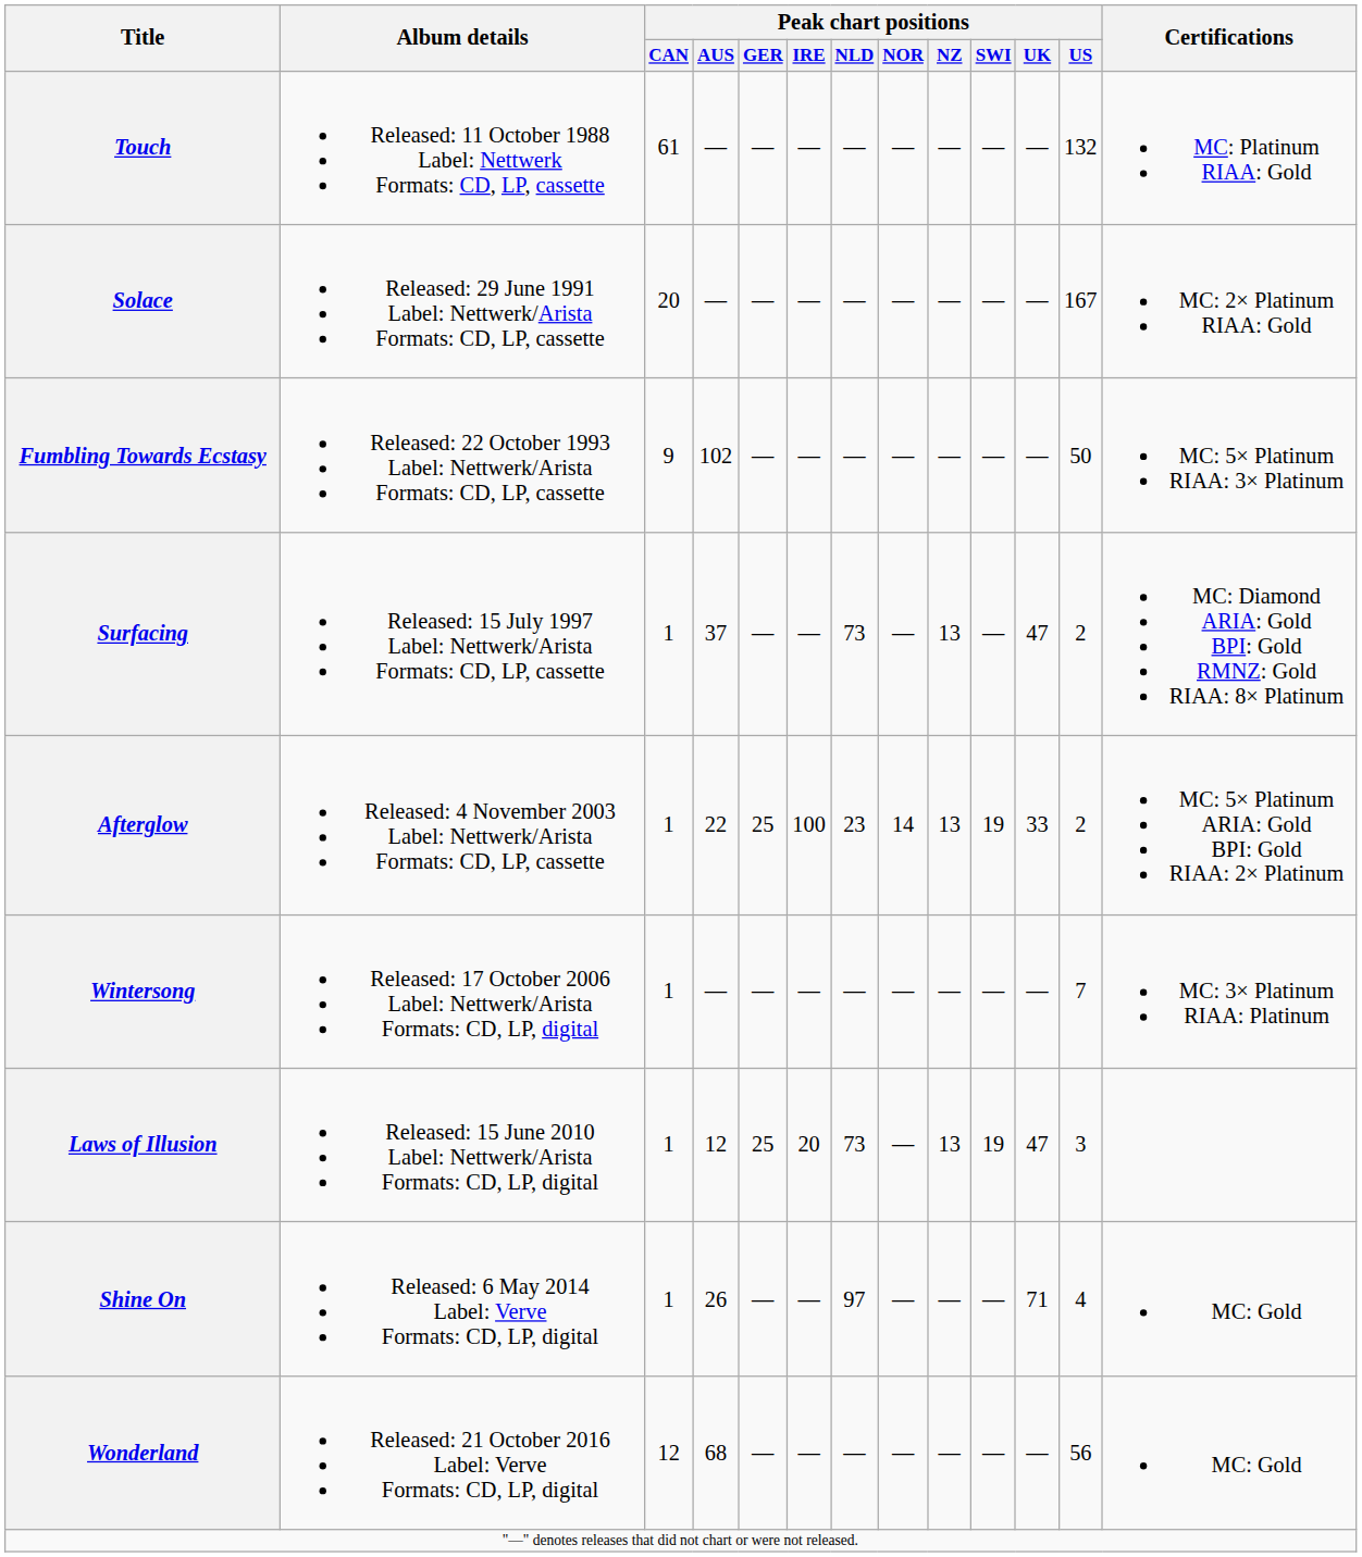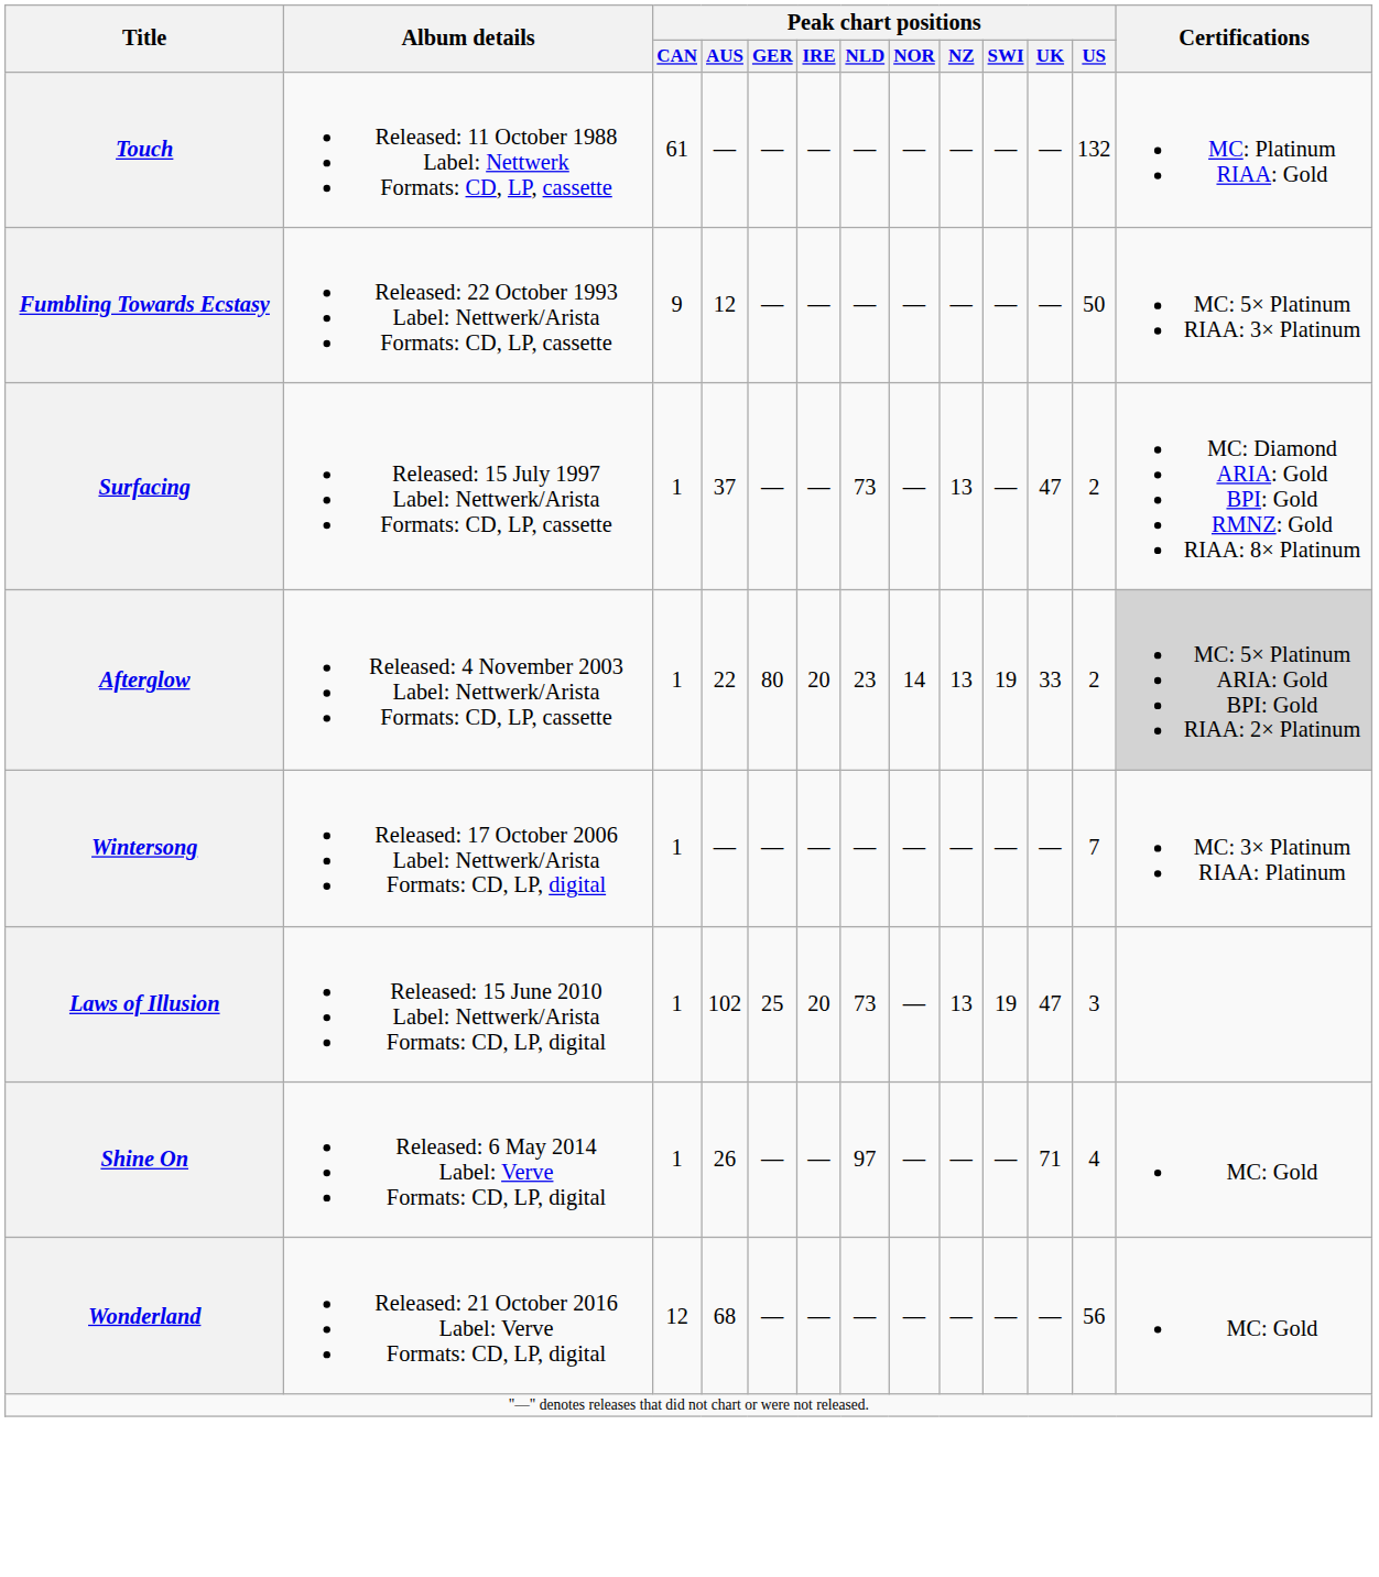 <table class="wikitable plainrowheaders" style="text-align:center;" border="1">
 <tr>
 <th rowspan="2" style="width:12em;">Title</th>
 <th rowspan="2" style="width:16em;">Album details</th>
 <th colspan="10">Peak chart positions</th>
 <th rowspan="2" style="width:11em;">Certifications</th>
 </tr>
 <tr style="font-size:smaller;">
 <th width="25"><a href='#'>CAN</a><br></th>
 <th width="25"><a href='#'>AUS</a><br></th>
 <th width="25"><a href='#'>GER</a><br></th>
 <th width="25"><a href='#'>IRE</a><br></th>
 <th width="25"><a href='#'>NLD</a><br></th>
 <th width="25"><a href='#'>NOR</a><br></th>
 <th width="25"><a href='#'>NZ</a><br></th>
 <th width="25"><a href='#'>SWI</a><br></th>
 <th width="25"><a href='#'>UK</a><br></th>
 <th width="25"><a href='#'>US</a><br></th>
 </tr>
 <tr>
 <th scope="row"><em><a href='#'>Touch</a></em></th>
 <td><br><ul><li>Released: 11 October 1988</li><li>Label: <a href='#'>Nettwerk</a></li><li>Formats: <a href='#'>CD</a>, <a href='#'>LP</a>, <a href='#'>cassette</a></li></ul></td>
 <td>61</td>
 <td>—</td>
 <td>—</td>
 <td>—</td>
 <td>—</td>
 <td>—</td>
 <td>—</td>
 <td>—</td>
 <td>—</td>
 <td>132</td>
 <td><br><ul><li><a href='#'>MC</a>: Platinum</li><li><a href='#'>RIAA</a>: Gold</li></ul></td>
 </tr>
 <tr>
-<th scope="row"><em><a href='#'>Solace</a></em></th>
-<td><br><ul><li>Released: 29 June 1991</li><li>Label: Nettwerk/<a href='#'>Arista</a></li><li>Formats: CD, LP, cassette</li></ul></td>
-<td>20</td>
-<td>—</td>
-<td>—</td>
-<td>—</td>
-<td>—</td>
-<td>—</td>
-<td>—</td>
-<td>—</td>
-<td>—</td>
-<td>167</td>
-<td><br><ul><li>MC: 2× Platinum</li><li>RIAA: Gold</li></ul></td>
-</tr>
-<tr>
 <th scope="row"><em><a href='#'>Fumbling Towards Ecstasy</a></em></th>
 <td><br><ul><li>Released: 22 October 1993</li><li>Label: Nettwerk/Arista</li><li>Formats: CD, LP, cassette</li></ul></td>
 <td>9</td>
-<td>102</td>
+<td>12</td>
 <td>—</td>
 <td>—</td>
 <td>—</td>
 <td>—</td>
 <td>—</td>
 <td>—</td>
 <td>—</td>
 <td>50</td>
 <td><br><ul><li>MC: 5× Platinum</li><li>RIAA: 3× Platinum</li></ul></td>
 </tr>
 <tr>
 <th scope="row"><em><a href='#'>Surfacing</a></em></th>
 <td><br><ul><li>Released: 15 July 1997</li><li>Label: Nettwerk/Arista</li><li>Formats: CD, LP, cassette</li></ul></td>
 <td>1</td>
 <td>37</td>
 <td>—</td>
 <td>—</td>
 <td>73</td>
 <td>—</td>
 <td>13</td>
 <td>—</td>
 <td>47</td>
 <td>2</td>
 <td><br><ul><li>MC: Diamond</li><li><a href='#'>ARIA</a>: Gold</li><li><a href='#'>BPI</a>: Gold</li><li><a href='#'>RMNZ</a>: Gold</li><li>RIAA: 8× Platinum</li></ul></td>
 </tr>
 <tr>
 <th scope="row"><em><a href='#'>Afterglow</a></em></th>
 <td><br><ul><li>Released: 4 November 2003</li><li>Label: Nettwerk/Arista</li><li>Formats: CD, LP, cassette</li></ul></td>
 <td>1</td>
 <td>22</td>
-<td>25</td>
-<td>100</td>
+<td>80</td>
+<td>20</td>
 <td>23</td>
 <td>14</td>
 <td>13</td>
 <td>19</td>
 <td>33</td>
 <td>2</td>
-<td><br><ul><li>MC: 5× Platinum</li><li>ARIA: Gold</li><li>BPI: Gold</li><li>RIAA: 2× Platinum</li></ul></td>
+<td style="background: lightgrey;"><br><ul><li>MC: 5× Platinum</li><li>ARIA: Gold</li><li>BPI: Gold</li><li>RIAA: 2× Platinum</li></ul></td>
 </tr>
 <tr>
 <th scope="row"><em><a href='#'>Wintersong</a></em></th>
 <td><br><ul><li>Released: 17 October 2006</li><li>Label: Nettwerk/Arista</li><li>Formats: CD, LP, <a href='#'>digital</a></li></ul></td>
 <td>1</td>
 <td>—</td>
 <td>—</td>
 <td>—</td>
 <td>—</td>
 <td>—</td>
 <td>—</td>
 <td>—</td>
 <td>—</td>
 <td>7</td>
 <td><br><ul><li>MC: 3× Platinum</li><li>RIAA: Platinum</li></ul></td>
 </tr>
 <tr>
 <th scope="row"><em><a href='#'>Laws of Illusion</a></em></th>
 <td><br><ul><li>Released: 15 June 2010</li><li>Label: Nettwerk/Arista</li><li>Formats: CD, LP, digital</li></ul></td>
 <td>1</td>
-<td>12</td>
+<td>102</td>
 <td>25</td>
 <td>20</td>
 <td>73</td>
 <td>—</td>
 <td>13</td>
 <td>19</td>
 <td>47</td>
 <td>3</td>
 <td></td>
 </tr>
 <tr>
 <th scope="row"><em><a href='#'>Shine On</a></em></th>
 <td><br><ul><li>Released: 6 May 2014</li><li>Label: <a href='#'>Verve</a></li><li>Formats: CD, LP, digital</li></ul></td>
 <td>1</td>
 <td>26</td>
 <td>—</td>
 <td>—</td>
 <td>97</td>
 <td>—</td>
 <td>—</td>
 <td>—</td>
 <td>71</td>
 <td>4</td>
 <td><br><ul><li>MC: Gold</li></ul></td>
 </tr>
 <tr>
 <th scope="row"><em><a href='#'>Wonderland</a></em></th>
 <td><br><ul><li>Released: 21 October 2016</li><li>Label: Verve</li><li>Formats: CD, LP, digital</li></ul></td>
 <td>12</td>
 <td>68</td>
 <td>—</td>
 <td>—</td>
 <td>—</td>
 <td>—</td>
 <td>—</td>
 <td>—</td>
 <td>—</td>
 <td>56</td>
 <td><br><ul><li>MC: Gold</li></ul></td>
 </tr>
 <tr>
 <td colspan="13" style="font-size:8pt">"—" denotes releases that did not chart or were not released.</td>
 </tr>
 </table>
